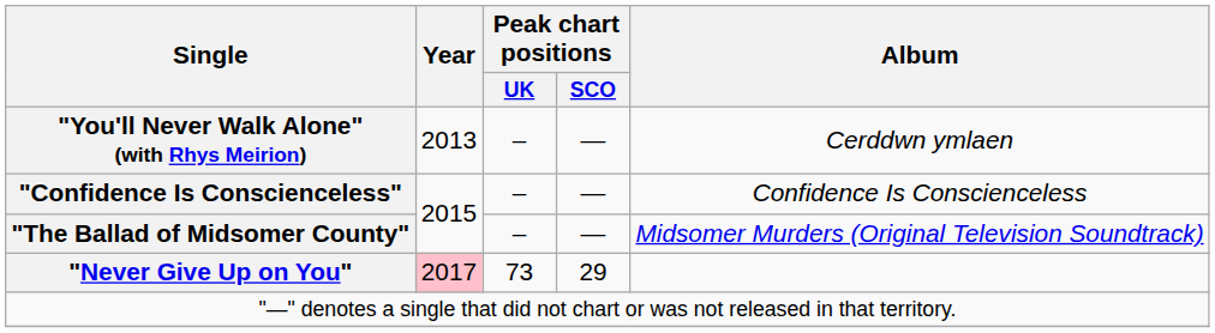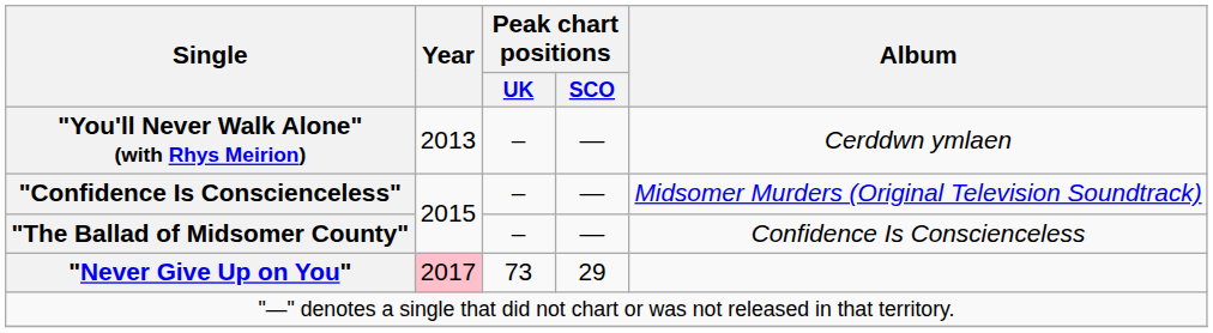 <table class="wikitable plainrowheaders" style="text-align:center;">
 <tr>
 <th scope="col" rowspan="2">Single</th>
 <th scope="col" rowspan="2">Year</th>
 <th scope="col" colspan="2">Peak chart positions</th>
 <th scope="col" rowspan="2">Album</th>
 </tr>
 <tr>
 <th scope="col" style="width:3em;font-size:85%;"><a href='#'>UK</a><br></th>
 <th scope="col" style="width:3em;font-size:85%;"><a href='#'>SCO</a><br></th>
 </tr>
 <tr>
 <th scope="row">"You'll Never Walk Alone"<br><small>(with <a href='#'>Rhys Meirion</a>)</small></th>
 <td>2013</td>
 <td>–</td>
 <td>—</td>
 <td><em>Cerddwn ymlaen</em></td>
 </tr>
 <tr>
 <th scope="row">"Confidence Is Conscienceless"</th>
 <td rowspan="2">2015</td>
 <td>–</td>
 <td>—</td>
-<td><em>Confidence Is Conscienceless</em></td>
+<td><em><a href='#'>Midsomer Murders (Original Television Soundtrack)</a></em></td>
 </tr>
 <tr>
 <th scope="row">"The Ballad of Midsomer County"</th>
 <td>–</td>
 <td>—</td>
-<td><em><a href='#'>Midsomer Murders (Original Television Soundtrack)</a></em></td>
+<td><em>Confidence Is Conscienceless</em></td>
 </tr>
 <tr>
 <th scope="row">"<a href='#'>Never Give Up on You</a>"</th>
 <td style="background: pink;">2017</td>
 <td>73</td>
 <td>29</td>
 <td></td>
 </tr>
 <tr>
 <td colspan="10" style="font-size:85%">"—" denotes a single that did not chart or was not released in that territory.</td>
 </tr>
 <tr>
 </tr>
 </table>
